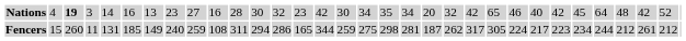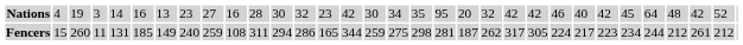 <table>
 <tr>
 </tr>
 <tr>
 </tr>
 <tr>
 </tr>
 <tr>
 </tr>
 <tr>
 </tr>
 <tr>
 </tr>
 <tr>
 </tr>
 <tr>
 </tr>
 <tr>
 </tr>
 <tr>
 </tr>
 <tr>
 </tr>
 <tr>
 </tr>
 <tr>
 </tr>
 <tr>
 </tr>
 <tr>
 </tr>
 <tr>
 </tr>
 <tr>
 </tr>
 <tr>
 </tr>
 <tr>
 </tr>
 <tr>
 </tr>
 <tr>
 </tr>
 <tr>
 </tr>
 <tr>
 </tr>
 <tr>
 </tr>
 <tr>
 </tr>
 <tr>
 </tr>
 <tr>
 </tr>
 <tr>
 </tr>
 <tr>
 </tr>
 <tr>
 </tr>
 <tr>
 </tr>
 <tr>
 </tr>
 <tr>
 </tr>
 <tr>
 </tr>
 <tr>
 </tr>
 <tr>
 </tr>
 <tr>
 </tr>
 <tr>
 </tr>
 <tr>
 </tr>
 <tr>
 </tr>
 <tr>
 </tr>
 <tr>
 </tr>
 <tr>
 </tr>
 <tr>
 </tr>
 <tr>
 </tr>
 <tr>
 </tr>
 <tr>
 </tr>
 <tr>
 </tr>
 <tr>
 </tr>
 <tr>
 </tr>
 <tr>
 </tr>
 <tr>
 </tr>
 <tr>
 </tr>
 <tr>
 </tr>
 <tr>
 </tr>
 <tr>
 </tr>
 <tr>
 </tr>
 <tr>
 </tr>
 <tr>
 </tr>
 <tr>
 </tr>
 <tr>
 </tr>
 <tr>
 </tr>
 <tr>
 </tr>
 <tr>
 </tr>
 <tr>
 </tr>
 <tr>
 </tr>
 <tr>
 </tr>
 <tr>
 </tr>
 <tr>
 </tr>
 <tr>
 </tr>
 <tr>
 </tr>
 <tr>
 </tr>
 <tr>
 </tr>
 <tr>
 </tr>
 <tr>
 </tr>
 <tr>
 </tr>
 <tr>
 </tr>
 <tr>
 </tr>
 <tr>
 </tr>
 <tr>
 </tr>
 <tr>
 </tr>
 <tr>
 </tr>
 <tr>
 </tr>
 <tr>
 </tr>
 <tr>
 </tr>
 <tr>
 </tr>
 <tr>
 </tr>
 <tr>
 </tr>
 <tr>
 </tr>
 <tr>
 </tr>
 <tr>
 </tr>
 <tr>
 </tr>
 <tr>
 </tr>
 <tr>
 </tr>
 <tr>
 </tr>
 <tr>
 </tr>
 <tr>
 </tr>
 <tr>
 </tr>
 <tr>
 </tr>
 <tr>
 </tr>
 <tr>
 </tr>
 <tr>
 </tr>
 <tr>
 </tr>
 <tr>
 </tr>
 <tr>
 </tr>
 <tr>
 </tr>
 <tr>
 </tr>
 <tr>
 </tr>
 <tr bgcolor="lightgray">
 <th scope="row"><strong>Nations</strong></th>
 <td>4</td>
-<td><strong>19</strong></td>
+<td>19</td>
 <td>3</td>
 <td>14</td>
 <td>16</td>
 <td>13</td>
 <td>23</td>
 <td>27</td>
 <td>16</td>
 <td>28</td>
 <td>30</td>
 <td>32</td>
 <td>23</td>
 <td>42</td>
 <td>30</td>
 <td>34</td>
 <td>35</td>
-<td>34</td>
+<td>95</td>
 <td>20</td>
 <td>32</td>
 <td>42</td>
-<td>65</td>
+<td>42</td>
 <td>46</td>
 <td>40</td>
 <td>42</td>
 <td>45</td>
 <td>64</td>
 <td>48</td>
 <td>42</td>
 <td>52</td>
 <td></td>
 </tr>
 <tr bgcolor="lightgray">
 <th scope="row"><strong>Fencers</strong></th>
 <td>15</td>
 <td>260</td>
 <td>11</td>
 <td>131</td>
 <td>185</td>
 <td>149</td>
 <td>240</td>
 <td>259</td>
 <td>108</td>
 <td>311</td>
 <td>294</td>
 <td>286</td>
 <td>165</td>
 <td>344</td>
 <td>259</td>
 <td>275</td>
 <td>298</td>
 <td>281</td>
 <td>187</td>
 <td>262</td>
 <td>317</td>
 <td>305</td>
 <td>224</td>
 <td>217</td>
 <td>223</td>
 <td>234</td>
 <td>244</td>
 <td>212</td>
 <td>261</td>
 <td>212</td>
 <td></td>
 </tr>
 <tr>
 </tr>
 </table>
